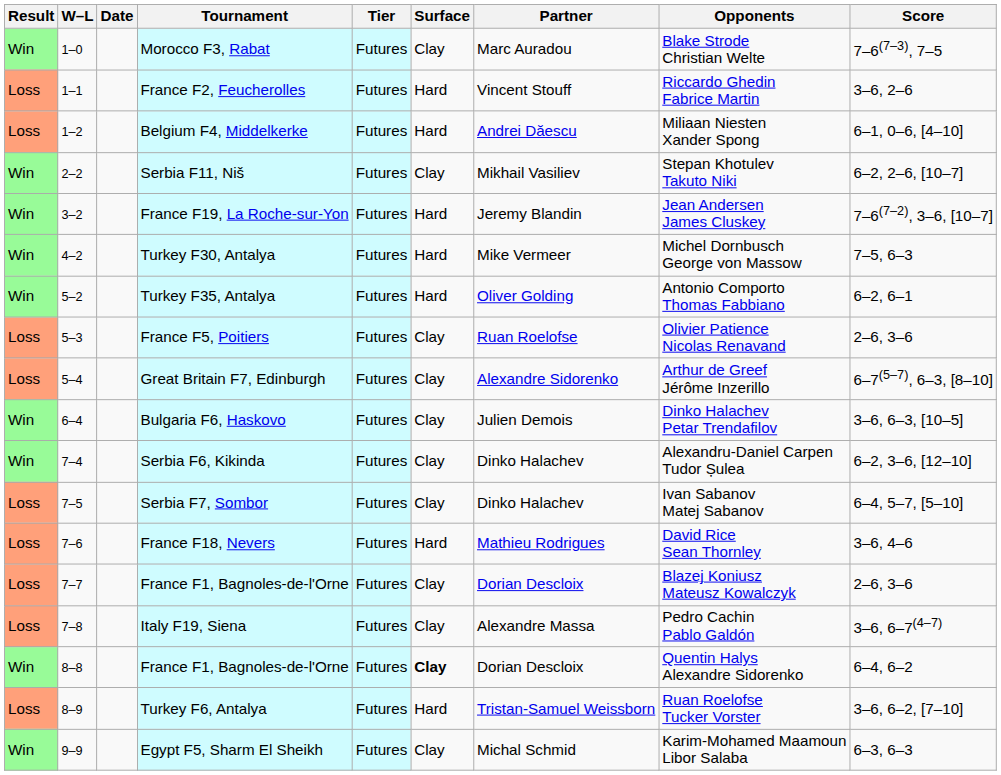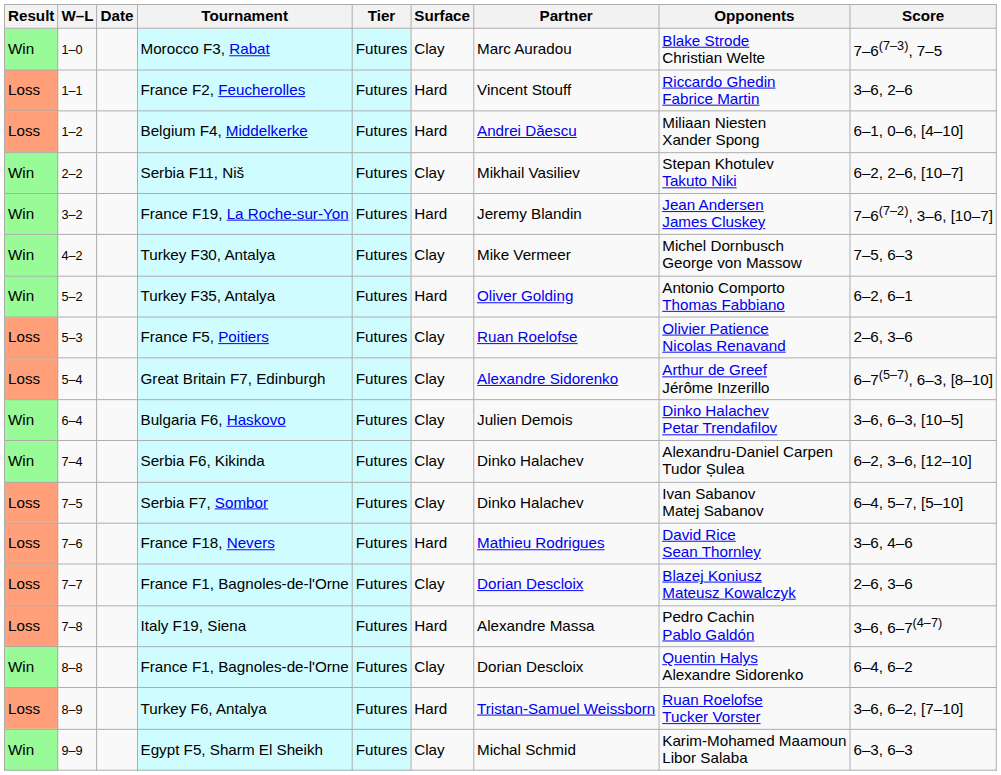 <table class="sortable wikitable">
 <tr>
 <th>Result</th>
 <th class="unsortable">W–L</th>
 <th>Date</th>
 <th>Tournament</th>
 <th>Tier</th>
 <th>Surface</th>
 <th>Partner</th>
 <th>Opponents</th>
 <th class="unsortable">Score</th>
 </tr>
 <tr>
 <td style="background:#98fb98;">Win</td>
 <td><small>1–0</small></td>
 <td></td>
 <td style="background:#cffcff;">Morocco F3, <a href='#'>Rabat</a></td>
 <td style="background:#cffcff;">Futures</td>
 <td>Clay</td>
 <td> Marc Auradou</td>
 <td> <a href='#'>Blake Strode</a><br> Christian Welte</td>
 <td>7–6<sup>(7–3)</sup>, 7–5</td>
 </tr>
 <tr>
 <td style="background:#ffa07a;">Loss</td>
 <td><small>1–1</small></td>
 <td></td>
 <td style="background:#cffcff;">France F2, <a href='#'>Feucherolles</a></td>
 <td style="background:#cffcff;">Futures</td>
 <td>Hard</td>
 <td> Vincent Stouff</td>
 <td> <a href='#'>Riccardo Ghedin</a><br> <a href='#'>Fabrice Martin</a></td>
 <td>3–6, 2–6</td>
 </tr>
 <tr>
 <td style="background:#ffa07a;">Loss</td>
 <td><small>1–2</small></td>
 <td></td>
 <td style="background:#cffcff;">Belgium F4, <a href='#'>Middelkerke</a></td>
 <td style="background:#cffcff;">Futures</td>
 <td>Hard</td>
 <td> <a href='#'>Andrei Dăescu</a></td>
 <td> Miliaan Niesten<br> Xander Spong</td>
 <td>6–1, 0–6, [4–10]</td>
 </tr>
 <tr>
 <td style="background:#98fb98;">Win</td>
 <td><small>2–2</small></td>
 <td></td>
 <td style="background:#cffcff;">Serbia F11, Niš</td>
 <td style="background:#cffcff;">Futures</td>
 <td>Clay</td>
 <td> Mikhail Vasiliev</td>
 <td> Stepan Khotulev<br> <a href='#'>Takuto Niki</a></td>
 <td>6–2, 2–6, [10–7]</td>
 </tr>
 <tr>
 <td style="background:#98fb98;">Win</td>
 <td><small>3–2</small></td>
 <td></td>
 <td style="background:#cffcff;">France F19, <a href='#'>La Roche-sur-Yon</a></td>
 <td style="background:#cffcff;">Futures</td>
 <td>Hard</td>
 <td> Jeremy Blandin</td>
 <td> <a href='#'>Jean Andersen</a><br> <a href='#'>James Cluskey</a></td>
 <td>7–6<sup>(7–2)</sup>, 3–6, [10–7]</td>
 </tr>
 <tr>
 <td style="background:#98fb98;">Win</td>
 <td><small>4–2</small></td>
 <td></td>
 <td style="background:#cffcff;">Turkey F30, Antalya</td>
 <td style="background:#cffcff;">Futures</td>
-<td>Hard</td>
+<td>Clay</td>
 <td> Mike Vermeer</td>
 <td> Michel Dornbusch<br> George von Massow</td>
 <td>7–5, 6–3</td>
 </tr>
 <tr>
 <td style="background:#98fb98;">Win</td>
 <td><small>5–2</small></td>
 <td></td>
 <td style="background:#cffcff;">Turkey F35, Antalya</td>
 <td style="background:#cffcff;">Futures</td>
 <td>Hard</td>
 <td> <a href='#'>Oliver Golding</a></td>
 <td> Antonio Comporto<br> <a href='#'>Thomas Fabbiano</a></td>
 <td>6–2, 6–1</td>
 </tr>
 <tr>
 <td style="background:#ffa07a;">Loss</td>
 <td><small>5–3</small></td>
 <td></td>
 <td style="background:#cffcff;">France F5, <a href='#'>Poitiers</a></td>
 <td style="background:#cffcff;">Futures</td>
 <td>Clay</td>
 <td> <a href='#'>Ruan Roelofse</a></td>
 <td> <a href='#'>Olivier Patience</a><br> <a href='#'>Nicolas Renavand</a></td>
 <td>2–6, 3–6</td>
 </tr>
 <tr>
 <td style="background:#ffa07a;">Loss</td>
 <td><small>5–4</small></td>
 <td></td>
 <td style="background:#cffcff;">Great Britain F7, Edinburgh</td>
 <td style="background:#cffcff;">Futures</td>
 <td>Clay</td>
 <td> <a href='#'>Alexandre Sidorenko</a></td>
 <td> <a href='#'>Arthur de Greef</a><br> Jérôme Inzerillo</td>
 <td>6–7<sup>(5–7)</sup>, 6–3, [8–10]</td>
 </tr>
 <tr>
 <td style="background:#98fb98;">Win</td>
 <td><small>6–4</small></td>
 <td></td>
 <td style="background:#cffcff;">Bulgaria F6, <a href='#'>Haskovo</a></td>
 <td style="background:#cffcff;">Futures</td>
 <td>Clay</td>
 <td> Julien Demois</td>
 <td> <a href='#'>Dinko Halachev</a><br> <a href='#'>Petar Trendafilov</a></td>
 <td>3–6, 6–3, [10–5]</td>
 </tr>
 <tr>
 <td style="background:#98fb98;">Win</td>
 <td><small>7–4</small></td>
 <td></td>
 <td style="background:#cffcff;">Serbia F6, Kikinda</td>
 <td style="background:#cffcff;">Futures</td>
 <td>Clay</td>
 <td> Dinko Halachev</td>
 <td> Alexandru-Daniel Carpen<br> Tudor Șulea</td>
 <td>6–2, 3–6, [12–10]</td>
 </tr>
 <tr>
 <td style="background:#ffa07a;">Loss</td>
 <td><small>7–5</small></td>
 <td></td>
 <td style="background:#cffcff;">Serbia F7, <a href='#'>Sombor</a></td>
 <td style="background:#cffcff;">Futures</td>
 <td>Clay</td>
 <td> Dinko Halachev</td>
 <td> Ivan Sabanov<br> Matej Sabanov</td>
 <td>6–4, 5–7, [5–10]</td>
 </tr>
 <tr>
 <td style="background:#ffa07a;">Loss</td>
 <td><small>7–6</small></td>
 <td></td>
 <td style="background:#cffcff;">France F18, <a href='#'>Nevers</a></td>
 <td style="background:#cffcff;">Futures</td>
 <td>Hard</td>
 <td> <a href='#'>Mathieu Rodrigues</a></td>
 <td> <a href='#'>David Rice</a><br> <a href='#'>Sean Thornley</a></td>
 <td>3–6, 4–6</td>
 </tr>
 <tr>
 <td style="background:#ffa07a;">Loss</td>
 <td><small>7–7</small></td>
 <td></td>
 <td style="background:#cffcff;">France F1, Bagnoles-de-l'Orne</td>
 <td style="background:#cffcff;">Futures</td>
 <td>Clay</td>
 <td> <a href='#'>Dorian Descloix</a></td>
 <td> <a href='#'>Blazej Koniusz</a><br> <a href='#'>Mateusz Kowalczyk</a></td>
 <td>2–6, 3–6</td>
 </tr>
 <tr>
 <td style="background:#ffa07a;">Loss</td>
 <td><small>7–8</small></td>
 <td></td>
 <td style="background:#cffcff;">Italy F19, Siena</td>
 <td style="background:#cffcff;">Futures</td>
-<td>Clay</td>
+<td>Hard</td>
 <td> Alexandre Massa</td>
 <td> Pedro Cachin<br> <a href='#'>Pablo Galdón</a></td>
 <td>3–6, 6–7<sup>(4–7)</sup></td>
 </tr>
 <tr>
 <td style="background:#98fb98;">Win</td>
 <td><small>8–8</small></td>
 <td></td>
 <td style="background:#cffcff;">France F1, Bagnoles-de-l'Orne</td>
 <td style="background:#cffcff;">Futures</td>
-<td><strong>Clay</strong></td>
+<td>Clay</td>
 <td> Dorian Descloix</td>
 <td> <a href='#'>Quentin Halys</a><br> Alexandre Sidorenko</td>
 <td>6–4, 6–2</td>
 </tr>
 <tr>
 <td style="background:#ffa07a;">Loss</td>
 <td><small>8–9</small></td>
 <td></td>
 <td style="background:#cffcff;">Turkey F6, Antalya</td>
 <td style="background:#cffcff;">Futures</td>
 <td>Hard</td>
 <td> <a href='#'>Tristan-Samuel Weissborn</a></td>
 <td> <a href='#'>Ruan Roelofse</a><br> <a href='#'>Tucker Vorster</a></td>
 <td>3–6, 6–2, [7–10]</td>
 </tr>
 <tr>
 <td style="background:#98fb98;">Win</td>
 <td><small>9–9</small></td>
 <td></td>
 <td style="background:#cffcff;">Egypt F5, Sharm El Sheikh</td>
 <td style="background:#cffcff;">Futures</td>
 <td>Clay</td>
 <td> Michal Schmid</td>
 <td> Karim-Mohamed Maamoun<br> Libor Salaba</td>
 <td>6–3, 6–3</td>
 </tr>
 </table>
